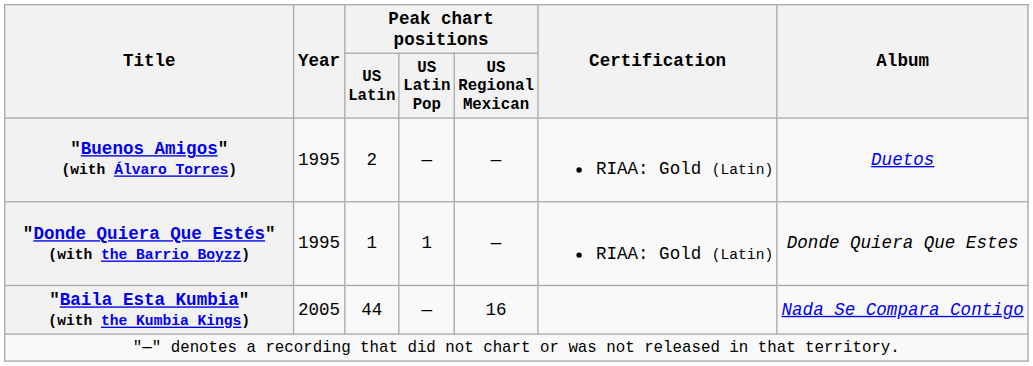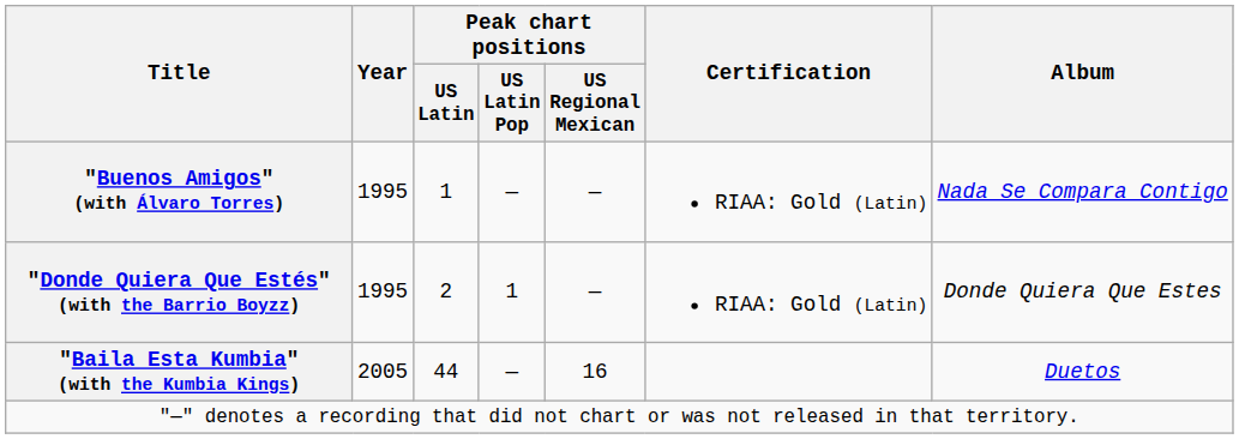 <table class="wikitable plainrowheaders" style="text-align:center;">
 <tr>
 <th scope="col" rowspan="2" style="width:16em;">Title</th>
 <th scope="col" rowspan="2">Year</th>
 <th scope="col" colspan="3">Peak chart positions</th>
 <th scope="col" rowspan="2">Certification</th>
 <th scope="col" rowspan="2">Album</th>
 </tr>
 <tr>
 <th scope="col" style="width:3em;font-size:90%;">US Latin<br></th>
 <th scope="col" style="width:3em;font-size:90%;">US Latin Pop<br></th>
 <th scope="col" style="width:3em;font-size:90%;">US Regional Mexican<br></th>
 </tr>
 <tr>
 <th scope="row">"<a href='#'>Buenos Amigos</a>"<br><small>(with <a href='#'>Álvaro Torres</a>)</small></th>
 <td rowspan="1">1995</td>
-<td>2</td>
+<td>1</td>
 <td>—</td>
 <td>—</td>
 <td><br><ul><li>RIAA: Gold <small>(Latin)</small></li></ul></td>
-<td rowspan="1"><em><a href='#'>Duetos</a></em></td>
+<td rowspan="1"><em><a href='#'>Nada Se Compara Contigo</a></em></td>
 </tr>
 <tr>
 <th scope="row">"<a href='#'>Donde Quiera Que Estés</a>"<br><small>(with <a href='#'>the Barrio Boyzz</a>)</small></th>
 <td rowspan="1">1995</td>
-<td>1</td>
+<td>2</td>
 <td>1</td>
 <td>—</td>
 <td><br><ul><li>RIAA: Gold <small>(Latin)</small></li></ul></td>
 <td rowspan="1"><em>Donde Quiera Que Estes</em></td>
 </tr>
 <tr>
 <th scope="row">"<a href='#'>Baila Esta Kumbia</a>"<br><small>(with <a href='#'>the Kumbia Kings</a>)</small></th>
 <td rowspan="1">2005</td>
 <td>44</td>
 <td>—</td>
 <td>16</td>
 <td></td>
-<td rowspan="1"><em><a href='#'>Nada Se Compara Contigo</a></em></td>
+<td rowspan="1"><em><a href='#'>Duetos</a></em></td>
 </tr>
 <tr>
 <td colspan="14" style="font-size:90%">"—" denotes a recording that did not chart or was not released in that territory.</td>
 </tr>
 </table>
